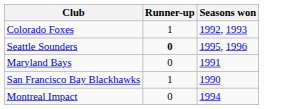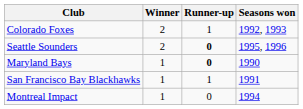 <table class="wikitable" style=text-align:center;">
 <tr>
 <th>Club</th>
+<th>Winner</th>
 <th>Runner-up</th>
 <th>Seasons won</th>
 </tr>
 <tr>
 <td align=left><a href='#'>Colorado Foxes</a></td>
+<td>2</td>
 <td>1</td>
 <td align=left><a href='#'>1992</a>, <a href='#'>1993</a></td>
 </tr>
 <tr>
 <td align=left><a href='#'>Seattle Sounders</a></td>
+<td>2</td>
 <td><strong>0</strong></td>
 <td align=left><a href='#'>1995</a>, <a href='#'>1996</a></td>
 </tr>
 <tr>
 <td align=left><a href='#'>Maryland Bays</a></td>
-<td>0</td>
-<td align=left><a href='#'>1991</a></td>
+<td>1</td>
+<td><strong>0</strong></td>
+<td align=left><a href='#'>1990</a></td>
 </tr>
 <tr>
 <td align=left><a href='#'>San Francisco Bay Blackhawks</a></td>
 <td>1</td>
-<td align=left><a href='#'>1990</a></td>
+<td>1</td>
+<td align=left><a href='#'>1991</a></td>
 </tr>
 <tr>
 <td align=left><a href='#'>Montreal Impact</a></td>
+<td>1</td>
 <td>0</td>
 <td align=left><a href='#'>1994</a></td>
 </tr>
 </table>
